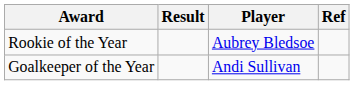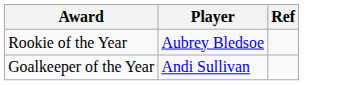 <table class=wikitable>
 <tr>
 <th>Award</th>
-<th>Result</th>
 <th>Player</th>
 <th>Ref</th>
 </tr>
 <tr>
 <td>Rookie of the Year</td>
-<td></td>
 <td> <a href='#'>Aubrey Bledsoe</a></td>
 <td></td>
 </tr>
 <tr>
 <td>Goalkeeper of the Year</td>
-<td></td>
 <td> <a href='#'>Andi Sullivan</a></td>
 <td></td>
 </tr>
 </table>
